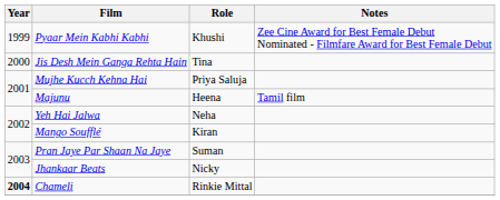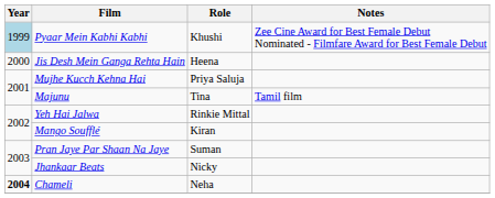 <table class="wikitable sortable">
 <tr style="text-align:center;">
 <th scope="col">Year</th>
 <th scope="col">Film</th>
 <th scope="col">Role</th>
 <th scope="col" class="unsortable">Notes</th>
 </tr>
 <tr>
-<td>1999</td>
+<td style="background: lightblue;">1999</td>
 <td><em><a href='#'>Pyaar Mein Kabhi Kabhi</a></em></td>
 <td>Khushi</td>
 <td><a href='#'>Zee Cine Award for Best Female Debut</a><br>Nominated - <a href='#'>Filmfare Award for Best Female Debut</a></td>
 </tr>
 <tr>
 <td>2000</td>
 <td><em><a href='#'>Jis Desh Mein Ganga Rehta Hain</a></em></td>
-<td>Tina</td>
+<td>Heena</td>
 <td></td>
 </tr>
 <tr>
 <td rowspan= 2>2001</td>
 <td><em><a href='#'>Mujhe Kucch Kehna Hai</a></em></td>
 <td>Priya Saluja</td>
 <td></td>
 </tr>
 <tr>
 <td><em><a href='#'>Majunu</a></em></td>
-<td>Heena</td>
+<td>Tina</td>
 <td><a href='#'>Tamil</a> film</td>
 </tr>
 <tr>
 <td rowspan= 2>2002</td>
 <td><em><a href='#'>Yeh Hai Jalwa</a></em></td>
-<td>Neha</td>
+<td>Rinkie Mittal</td>
 <td></td>
 </tr>
 <tr>
 <td><em><a href='#'>Mango Soufflé</a></em></td>
 <td>Kiran</td>
 <td></td>
 </tr>
 <tr>
 <td rowspan= 2>2003</td>
 <td><em><a href='#'>Pran Jaye Par Shaan Na Jaye</a></em></td>
 <td>Suman</td>
 <td></td>
 </tr>
 <tr>
 <td><em><a href='#'>Jhankaar Beats</a></em></td>
 <td>Nicky</td>
 <td></td>
 </tr>
 <tr d>
 <td><strong>2004</strong></td>
 <td><em><a href='#'>Chameli</a></em></td>
-<td>Rinkie Mittal</td>
+<td>Neha</td>
 <td></td>
 </tr>
 <tr>
 </tr>
 </table>
